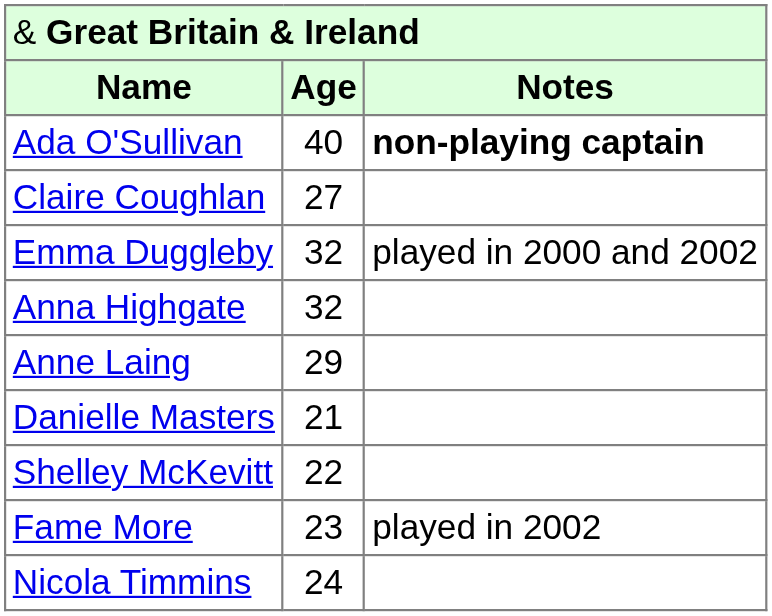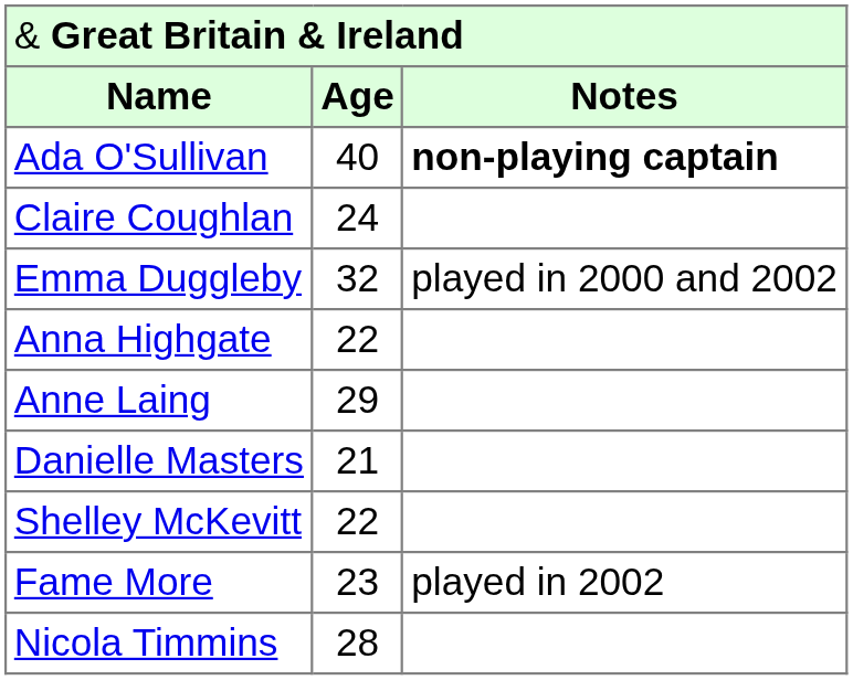 <table border="1" cellpadding="3" style="border-collapse: collapse;">
 <tr style="background:#ddffdd;">
 <td colspan=5> &  <strong>Great Britain & Ireland</strong></td>
 </tr>
 <tr style="background:#ddffdd;">
 <th>Name</th>
 <th>Age</th>
 <th>Notes</th>
 </tr>
 <tr>
 <td> <a href='#'>Ada O'Sullivan</a></td>
 <td align=center>40</td>
 <td><strong>non-playing captain</strong></td>
 </tr>
 <tr>
 <td> <a href='#'>Claire Coughlan</a></td>
-<td align=center>27</td>
+<td align=center>24</td>
 <td></td>
 </tr>
 <tr>
 <td> <a href='#'>Emma Duggleby</a></td>
 <td align=center>32</td>
 <td>played in 2000 and 2002</td>
 </tr>
 <tr>
 <td> <a href='#'>Anna Highgate</a></td>
-<td align=center>32</td>
+<td align=center>22</td>
 <td></td>
 </tr>
 <tr>
 <td> <a href='#'>Anne Laing</a></td>
 <td align=center>29</td>
 <td></td>
 </tr>
 <tr>
 <td> <a href='#'>Danielle Masters</a></td>
 <td align=center>21</td>
 <td></td>
 </tr>
 <tr>
 <td> <a href='#'>Shelley McKevitt</a></td>
 <td align=center>22</td>
 <td></td>
 </tr>
 <tr>
 <td> <a href='#'>Fame More</a></td>
 <td align=center>23</td>
 <td>played in 2002</td>
 </tr>
 <tr>
 <td> <a href='#'>Nicola Timmins</a></td>
-<td align=center>24</td>
+<td align=center>28</td>
 <td></td>
 </tr>
 </table>
